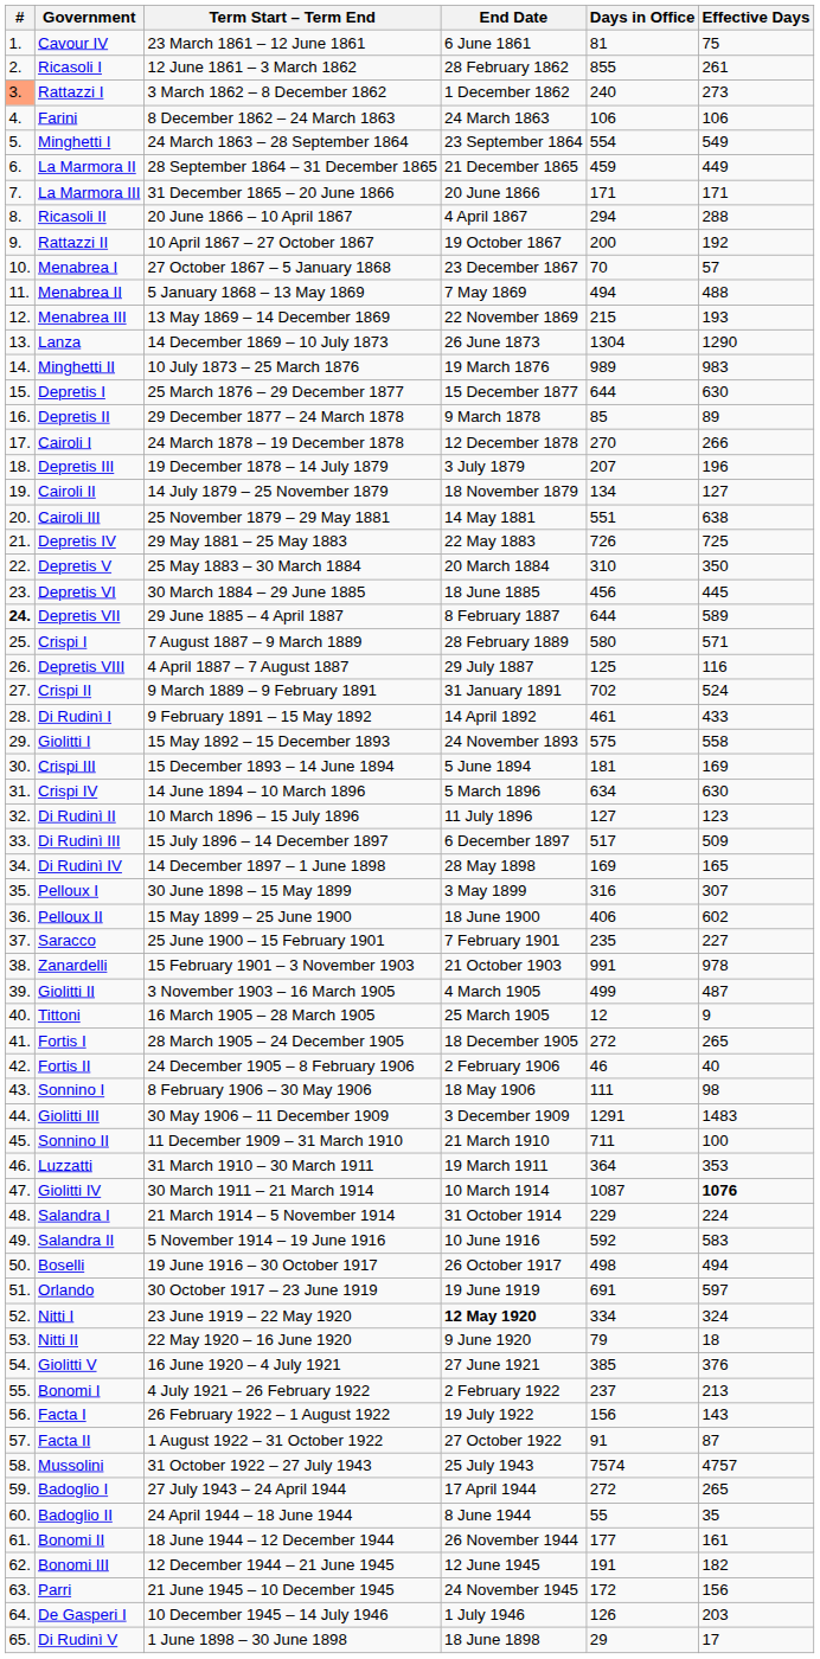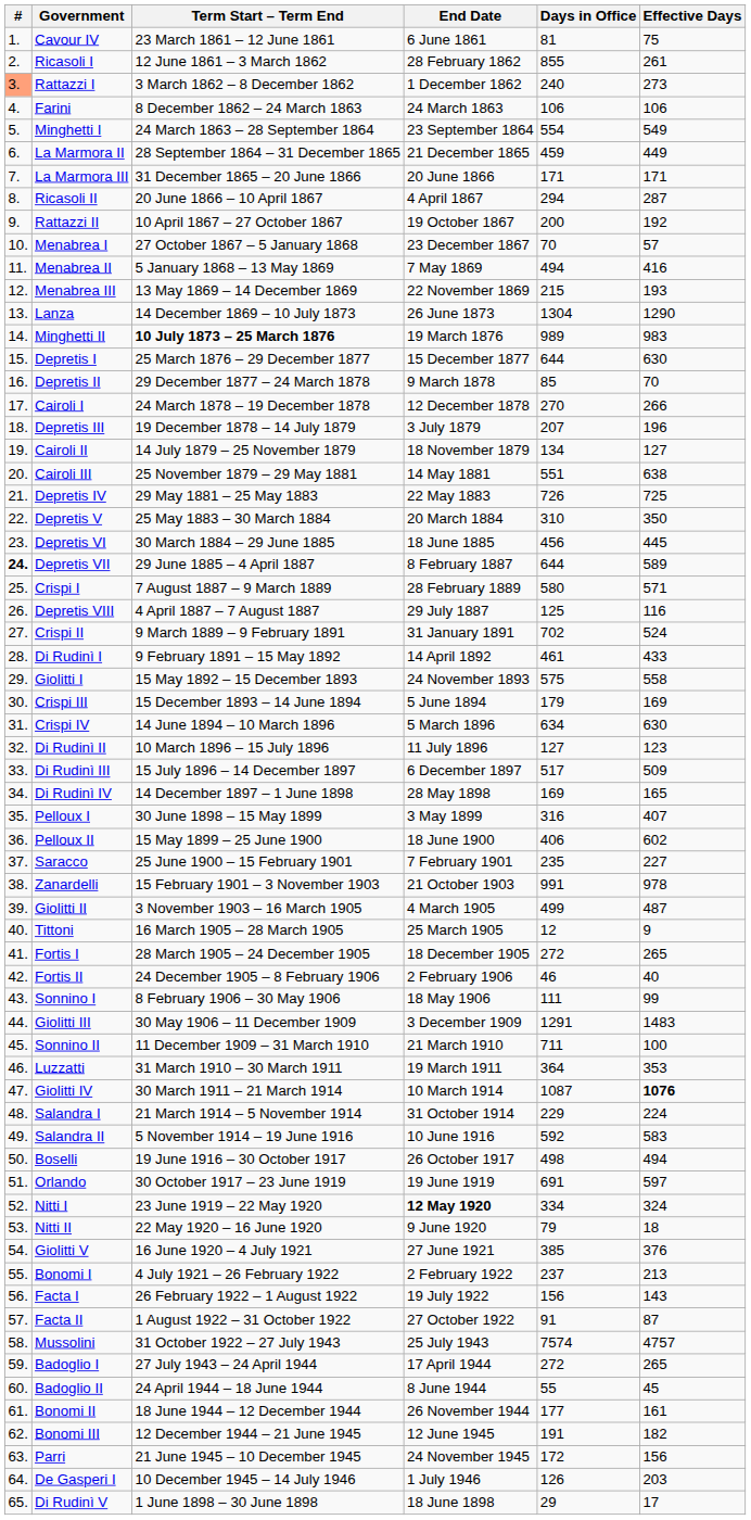 <table class="wikitable sortable">
 <tr>
 <th>#</th>
 <th>Government</th>
 <th>Term Start – Term End</th>
 <th>End Date</th>
 <th>Days in Office</th>
 <th>Effective Days</th>
 </tr>
 <tr>
 <td>1.</td>
 <td><a href='#'>Cavour IV</a></td>
 <td>23 March 1861 – 12 June 1861</td>
 <td>6 June 1861</td>
 <td>81</td>
 <td>75</td>
 </tr>
 <tr>
 <td>2.</td>
 <td><a href='#'>Ricasoli I</a></td>
 <td>12 June 1861 – 3 March 1862</td>
 <td>28 February 1862</td>
 <td>855</td>
 <td>261</td>
 </tr>
 <tr>
 <td style="background: lightsalmon;">3.</td>
 <td><a href='#'>Rattazzi I</a></td>
 <td>3 March 1862 – 8 December 1862</td>
 <td>1 December 1862</td>
 <td>240</td>
 <td>273</td>
 </tr>
 <tr>
 <td>4.</td>
 <td><a href='#'>Farini</a></td>
 <td>8 December 1862 – 24 March 1863</td>
 <td>24 March 1863</td>
 <td>106</td>
 <td>106</td>
 </tr>
 <tr>
 <td>5.</td>
 <td><a href='#'>Minghetti I</a></td>
 <td>24 March 1863 – 28 September 1864</td>
 <td>23 September 1864</td>
 <td>554</td>
 <td>549</td>
 </tr>
 <tr>
 <td>6.</td>
 <td><a href='#'>La Marmora II</a></td>
 <td>28 September 1864 – 31 December 1865</td>
 <td>21 December 1865</td>
 <td>459</td>
 <td>449</td>
 </tr>
 <tr>
 <td>7.</td>
 <td><a href='#'>La Marmora III</a></td>
 <td>31 December 1865 – 20 June 1866</td>
 <td>20 June 1866</td>
 <td>171</td>
 <td>171</td>
 </tr>
 <tr>
 <td>8.</td>
 <td><a href='#'>Ricasoli II</a></td>
 <td>20 June 1866 – 10 April 1867</td>
 <td>4 April 1867</td>
 <td>294</td>
-<td>288</td>
+<td>287</td>
 </tr>
 <tr>
 <td>9.</td>
 <td><a href='#'>Rattazzi II</a></td>
 <td>10 April 1867 – 27 October 1867</td>
 <td>19 October 1867</td>
 <td>200</td>
 <td>192</td>
 </tr>
 <tr>
 <td>10.</td>
 <td><a href='#'>Menabrea I</a></td>
 <td>27 October 1867 – 5 January 1868</td>
 <td>23 December 1867</td>
 <td>70</td>
 <td>57</td>
 </tr>
 <tr>
 <td>11.</td>
 <td><a href='#'>Menabrea II</a></td>
 <td>5 January 1868 – 13 May 1869</td>
 <td>7 May 1869</td>
 <td>494</td>
-<td>488</td>
+<td>416</td>
 </tr>
 <tr>
 <td>12.</td>
 <td><a href='#'>Menabrea III</a></td>
 <td>13 May 1869 – 14 December 1869</td>
 <td>22 November 1869</td>
 <td>215</td>
 <td>193</td>
 </tr>
 <tr>
 <td>13.</td>
 <td><a href='#'>Lanza</a></td>
 <td>14 December 1869 – 10 July 1873</td>
 <td>26 June 1873</td>
 <td>1304</td>
 <td>1290</td>
 </tr>
 <tr>
 <td>14.</td>
 <td><a href='#'>Minghetti II</a></td>
-<td>10 July 1873 – 25 March 1876</td>
+<td><strong>10 July 1873 – 25 March 1876</strong></td>
 <td>19 March 1876</td>
 <td>989</td>
 <td>983</td>
 </tr>
 <tr>
 <td>15.</td>
 <td><a href='#'>Depretis I</a></td>
 <td>25 March 1876 – 29 December 1877</td>
 <td>15 December 1877</td>
 <td>644</td>
 <td>630</td>
 </tr>
 <tr>
 <td>16.</td>
 <td><a href='#'>Depretis II</a></td>
 <td>29 December 1877 – 24 March 1878</td>
 <td>9 March 1878</td>
 <td>85</td>
-<td>89</td>
+<td>70</td>
 </tr>
 <tr>
 <td>17.</td>
 <td><a href='#'>Cairoli I</a></td>
 <td>24 March 1878 – 19 December 1878</td>
 <td>12 December 1878</td>
 <td>270</td>
 <td>266</td>
 </tr>
 <tr>
 <td>18.</td>
 <td><a href='#'>Depretis III</a></td>
 <td>19 December 1878 – 14 July 1879</td>
 <td>3 July 1879</td>
 <td>207</td>
 <td>196</td>
 </tr>
 <tr>
 <td>19.</td>
 <td><a href='#'>Cairoli II</a></td>
 <td>14 July 1879 – 25 November 1879</td>
 <td>18 November 1879</td>
 <td>134</td>
 <td>127</td>
 </tr>
 <tr>
 <td>20.</td>
 <td><a href='#'>Cairoli III</a></td>
 <td>25 November 1879 – 29 May 1881</td>
 <td>14 May 1881</td>
 <td>551</td>
 <td>638</td>
 </tr>
 <tr>
 <td>21.</td>
 <td><a href='#'>Depretis IV</a></td>
 <td>29 May 1881 – 25 May 1883</td>
 <td>22 May 1883</td>
 <td>726</td>
 <td>725</td>
 </tr>
 <tr>
 <td>22.</td>
 <td><a href='#'>Depretis V</a></td>
 <td>25 May 1883 – 30 March 1884</td>
 <td>20 March 1884</td>
 <td>310</td>
 <td>350</td>
 </tr>
 <tr>
 <td>23.</td>
 <td><a href='#'>Depretis VI</a></td>
 <td>30 March 1884 – 29 June 1885</td>
 <td>18 June 1885</td>
 <td>456</td>
 <td>445</td>
 </tr>
 <tr>
 <td><strong>24.</strong></td>
 <td><a href='#'>Depretis VII</a></td>
 <td>29 June 1885 – 4 April 1887</td>
 <td>8 February 1887</td>
 <td>644</td>
 <td>589</td>
 </tr>
 <tr>
 <td>25.</td>
 <td><a href='#'>Crispi I</a></td>
 <td>7 August 1887 – 9 March 1889</td>
 <td>28 February 1889</td>
 <td>580</td>
 <td>571</td>
 </tr>
 <tr>
 <td>26.</td>
 <td><a href='#'>Depretis VIII</a></td>
 <td>4 April 1887 – 7 August 1887</td>
 <td>29 July 1887</td>
 <td>125</td>
 <td>116</td>
 </tr>
 <tr>
 <td>27.</td>
 <td><a href='#'>Crispi II</a></td>
 <td>9 March 1889 – 9 February 1891</td>
 <td>31 January 1891</td>
 <td>702</td>
 <td>524</td>
 </tr>
 <tr>
 <td>28.</td>
 <td><a href='#'>Di Rudinì I</a></td>
 <td>9 February 1891 – 15 May 1892</td>
 <td>14 April 1892</td>
 <td>461</td>
 <td>433</td>
 </tr>
 <tr>
 <td>29.</td>
 <td><a href='#'>Giolitti I</a></td>
 <td>15 May 1892 – 15 December 1893</td>
 <td>24 November 1893</td>
 <td>575</td>
 <td>558</td>
 </tr>
 <tr>
 <td>30.</td>
 <td><a href='#'>Crispi III</a></td>
 <td>15 December 1893 – 14 June 1894</td>
 <td>5 June 1894</td>
-<td>181</td>
+<td>179</td>
 <td>169</td>
 </tr>
 <tr>
 <td>31.</td>
 <td><a href='#'>Crispi IV</a></td>
 <td>14 June 1894 – 10 March 1896</td>
 <td>5 March 1896</td>
 <td>634</td>
 <td>630</td>
 </tr>
 <tr>
 <td>32.</td>
 <td><a href='#'>Di Rudinì II</a></td>
 <td>10 March 1896 – 15 July 1896</td>
 <td>11 July 1896</td>
 <td>127</td>
 <td>123</td>
 </tr>
 <tr>
 <td>33.</td>
 <td><a href='#'>Di Rudinì III</a></td>
 <td>15 July 1896 – 14 December 1897</td>
 <td>6 December 1897</td>
 <td>517</td>
 <td>509</td>
 </tr>
 <tr>
 <td>34.</td>
 <td><a href='#'>Di Rudinì IV</a></td>
 <td>14 December 1897 – 1 June 1898</td>
 <td>28 May 1898</td>
 <td>169</td>
 <td>165</td>
 </tr>
 <tr>
 <td>35.</td>
 <td><a href='#'>Pelloux I</a></td>
 <td>30 June 1898 – 15 May 1899</td>
 <td>3 May 1899</td>
 <td>316</td>
-<td>307</td>
+<td>407</td>
 </tr>
 <tr>
 <td>36.</td>
 <td><a href='#'>Pelloux II</a></td>
 <td>15 May 1899 – 25 June 1900</td>
 <td>18 June 1900</td>
 <td>406</td>
 <td>602</td>
 </tr>
 <tr>
 <td>37.</td>
 <td><a href='#'>Saracco</a></td>
 <td>25 June 1900 – 15 February 1901</td>
 <td>7 February 1901</td>
 <td>235</td>
 <td>227</td>
 </tr>
 <tr>
 <td>38.</td>
 <td><a href='#'>Zanardelli</a></td>
 <td>15 February 1901 – 3 November 1903</td>
 <td>21 October 1903</td>
 <td>991</td>
 <td>978</td>
 </tr>
 <tr>
 <td>39.</td>
 <td><a href='#'>Giolitti II</a></td>
 <td>3 November 1903 – 16 March 1905</td>
 <td>4 March 1905</td>
 <td>499</td>
 <td>487</td>
 </tr>
 <tr>
 <td>40.</td>
 <td><a href='#'>Tittoni</a></td>
 <td>16 March 1905 – 28 March 1905</td>
 <td>25 March 1905</td>
 <td>12</td>
 <td>9</td>
 </tr>
 <tr>
 <td>41.</td>
 <td><a href='#'>Fortis I</a></td>
 <td>28 March 1905 – 24 December 1905</td>
 <td>18 December 1905</td>
 <td>272</td>
 <td>265</td>
 </tr>
 <tr>
 <td>42.</td>
 <td><a href='#'>Fortis II</a></td>
 <td>24 December 1905 – 8 February 1906</td>
 <td>2 February 1906</td>
 <td>46</td>
 <td>40</td>
 </tr>
 <tr>
 <td>43.</td>
 <td><a href='#'>Sonnino I</a></td>
 <td>8 February 1906 – 30 May 1906</td>
 <td>18 May 1906</td>
 <td>111</td>
-<td>98</td>
+<td>99</td>
 </tr>
 <tr>
 <td>44.</td>
 <td><a href='#'>Giolitti III</a></td>
 <td>30 May 1906 – 11 December 1909</td>
 <td>3 December 1909</td>
 <td>1291</td>
 <td>1483</td>
 </tr>
 <tr>
 <td>45.</td>
 <td><a href='#'>Sonnino II</a></td>
 <td>11 December 1909 – 31 March 1910</td>
 <td>21 March 1910</td>
 <td>711</td>
 <td>100</td>
 </tr>
 <tr>
 <td>46.</td>
 <td><a href='#'>Luzzatti</a></td>
 <td>31 March 1910 – 30 March 1911</td>
 <td>19 March 1911</td>
 <td>364</td>
 <td>353</td>
 </tr>
 <tr>
 <td>47.</td>
 <td><a href='#'>Giolitti IV</a></td>
 <td>30 March 1911 – 21 March 1914</td>
 <td>10 March 1914</td>
 <td>1087</td>
 <td><strong>1076</strong></td>
 </tr>
 <tr>
 <td>48.</td>
 <td><a href='#'>Salandra I</a></td>
 <td>21 March 1914 – 5 November 1914</td>
 <td>31 October 1914</td>
 <td>229</td>
 <td>224</td>
 </tr>
 <tr>
 <td>49.</td>
 <td><a href='#'>Salandra II</a></td>
 <td>5 November 1914 – 19 June 1916</td>
 <td>10 June 1916</td>
 <td>592</td>
 <td>583</td>
 </tr>
 <tr>
 <td>50.</td>
 <td><a href='#'>Boselli</a></td>
 <td>19 June 1916 – 30 October 1917</td>
 <td>26 October 1917</td>
 <td>498</td>
 <td>494</td>
 </tr>
 <tr>
 <td>51.</td>
 <td><a href='#'>Orlando</a></td>
 <td>30 October 1917 – 23 June 1919</td>
 <td>19 June 1919</td>
 <td>691</td>
 <td>597</td>
 </tr>
 <tr>
 <td>52.</td>
 <td><a href='#'>Nitti I</a></td>
 <td>23 June 1919 – 22 May 1920</td>
 <td><strong>12 May 1920</strong></td>
 <td>334</td>
 <td>324</td>
 </tr>
 <tr>
 <td>53.</td>
 <td><a href='#'>Nitti II</a></td>
 <td>22 May 1920 – 16 June 1920</td>
 <td>9 June 1920</td>
 <td>79</td>
 <td>18</td>
 </tr>
 <tr>
 <td>54.</td>
 <td><a href='#'>Giolitti V</a></td>
 <td>16 June 1920 – 4 July 1921</td>
 <td>27 June 1921</td>
 <td>385</td>
 <td>376</td>
 </tr>
 <tr>
 <td>55.</td>
 <td><a href='#'>Bonomi I</a></td>
 <td>4 July 1921 – 26 February 1922</td>
 <td>2 February 1922</td>
 <td>237</td>
 <td>213</td>
 </tr>
 <tr>
 <td>56.</td>
 <td><a href='#'>Facta I</a></td>
 <td>26 February 1922 – 1 August 1922</td>
 <td>19 July 1922</td>
 <td>156</td>
 <td>143</td>
 </tr>
 <tr>
 <td>57.</td>
 <td><a href='#'>Facta II</a></td>
 <td>1 August 1922 – 31 October 1922</td>
 <td>27 October 1922</td>
 <td>91</td>
 <td>87</td>
 </tr>
 <tr>
 <td>58.</td>
 <td><a href='#'>Mussolini</a></td>
 <td>31 October 1922 – 27 July 1943</td>
 <td>25 July 1943</td>
 <td>7574</td>
 <td>4757</td>
 </tr>
 <tr>
 <td>59.</td>
 <td><a href='#'>Badoglio I</a></td>
 <td>27 July 1943 – 24 April 1944</td>
 <td>17 April 1944</td>
 <td>272</td>
 <td>265</td>
 </tr>
 <tr>
 <td>60.</td>
 <td><a href='#'>Badoglio II</a></td>
 <td>24 April 1944 – 18 June 1944</td>
 <td>8 June 1944</td>
 <td>55</td>
-<td>35</td>
+<td>45</td>
 </tr>
 <tr>
 <td>61.</td>
 <td><a href='#'>Bonomi II</a></td>
 <td>18 June 1944 – 12 December 1944</td>
 <td>26 November 1944</td>
 <td>177</td>
 <td>161</td>
 </tr>
 <tr>
 <td>62.</td>
 <td><a href='#'>Bonomi III</a></td>
 <td>12 December 1944 – 21 June 1945</td>
 <td>12 June 1945</td>
 <td>191</td>
 <td>182</td>
 </tr>
 <tr>
 <td>63.</td>
 <td><a href='#'>Parri</a></td>
 <td>21 June 1945 – 10 December 1945</td>
 <td>24 November 1945</td>
 <td>172</td>
 <td>156</td>
 </tr>
 <tr>
 <td>64.</td>
 <td><a href='#'>De Gasperi I</a></td>
 <td>10 December 1945 – 14 July 1946</td>
 <td>1 July 1946</td>
 <td>126</td>
 <td>203</td>
 </tr>
 <tr>
 <td>65.</td>
 <td><a href='#'>Di Rudinì V</a></td>
 <td>1 June 1898 – 30 June 1898</td>
 <td>18 June 1898</td>
 <td>29</td>
 <td>17</td>
 </tr>
 </table>
